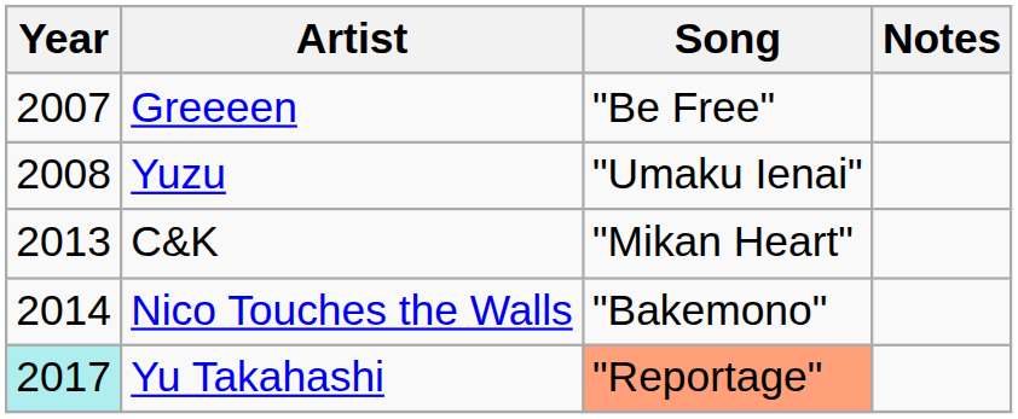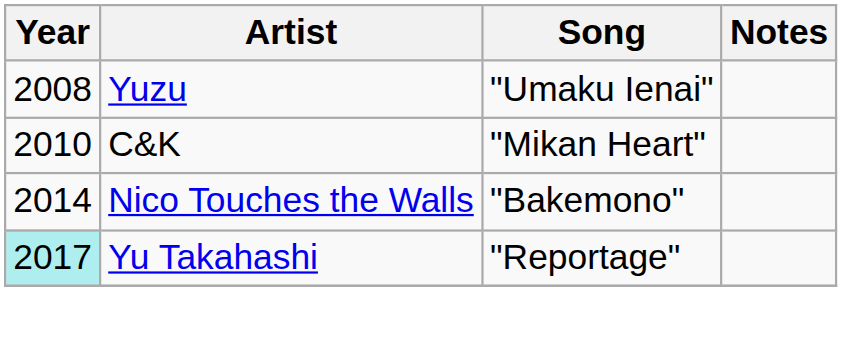 <table class="wikitable sortable">
 <tr>
 <th>Year</th>
 <th>Artist</th>
 <th>Song</th>
 <th class="unsortable">Notes</th>
 </tr>
 <tr>
-<td>2007</td>
-<td><a href='#'>Greeeen</a></td>
-<td>"Be Free"</td>
-<td></td>
-</tr>
-<tr>
 <td>2008</td>
 <td><a href='#'>Yuzu</a></td>
 <td>"Umaku Ienai"</td>
 <td></td>
 </tr>
 <tr>
-<td>2013</td>
+<td>2010</td>
 <td>C&K</td>
 <td>"Mikan Heart"</td>
 <td></td>
 </tr>
 <tr>
 <td>2014</td>
 <td><a href='#'>Nico Touches the Walls</a></td>
 <td>"Bakemono"</td>
 <td></td>
 </tr>
 <tr>
 <td style="background: paleturquoise;">2017</td>
 <td><a href='#'>Yu Takahashi</a></td>
-<td style="background: lightsalmon;">"Reportage"</td>
+<td>"Reportage"</td>
 <td></td>
 </tr>
 <tr>
 </tr>
 </table>
